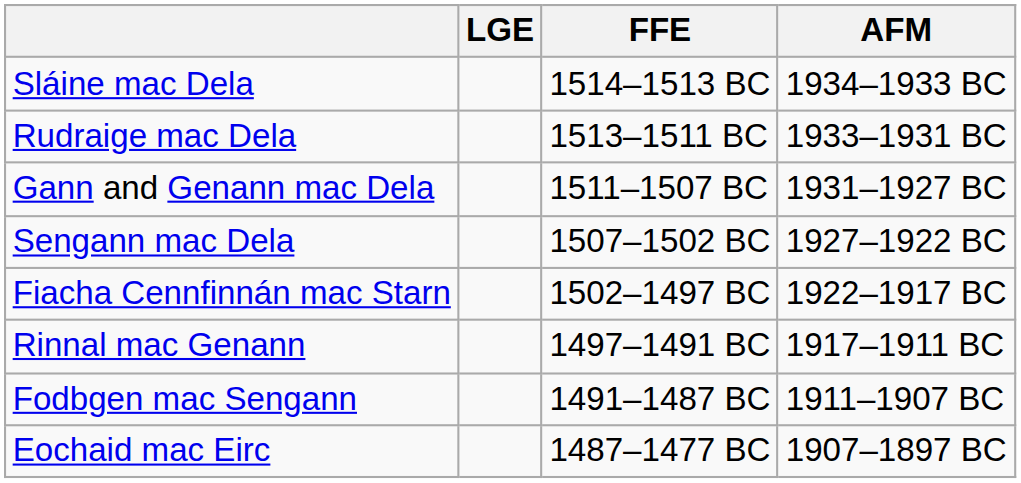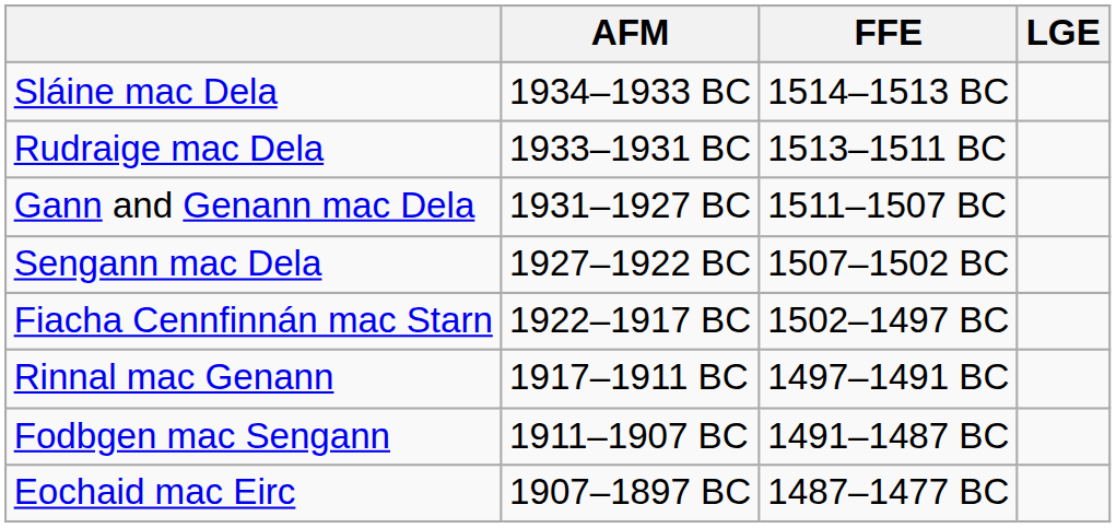 <table class="wikitable">
 <tr>
 <th bgcolor="#E9967A"></th>
+<th bgcolor="#E9967A"><strong>AFM</strong></th>
+<th bgcolor="#E9967A"><strong>FFE</strong></th>
 <th bgcolor="#E9967A"><strong>LGE</strong></th>
-<th bgcolor="#E9967A"><strong>FFE</strong></th>
-<th bgcolor="#E9967A"><strong>AFM</strong></th>
 </tr>
 <tr>
 <td><a href='#'>Sláine mac Dela</a></td>
+<td>1934–1933 BC</td>
+<td>1514–1513 BC</td>
 <td> </td>
-<td>1514–1513 BC</td>
-<td>1934–1933 BC</td>
 </tr>
 <tr>
 <td><a href='#'>Rudraige mac Dela</a></td>
+<td>1933–1931 BC</td>
+<td>1513–1511 BC</td>
 <td> </td>
-<td>1513–1511 BC</td>
-<td>1933–1931 BC</td>
 </tr>
 <tr>
 <td><a href='#'>Gann</a> and <a href='#'>Genann mac Dela</a></td>
+<td>1931–1927 BC</td>
+<td>1511–1507 BC</td>
 <td> </td>
-<td>1511–1507 BC</td>
-<td>1931–1927 BC</td>
 </tr>
 <tr>
 <td><a href='#'>Sengann mac Dela</a></td>
+<td>1927–1922 BC</td>
+<td>1507–1502 BC</td>
 <td> </td>
-<td>1507–1502 BC</td>
-<td>1927–1922 BC</td>
 </tr>
 <tr>
 <td><a href='#'>Fiacha Cennfinnán mac Starn</a></td>
+<td>1922–1917 BC</td>
+<td>1502–1497 BC</td>
 <td> </td>
-<td>1502–1497 BC</td>
-<td>1922–1917 BC</td>
 </tr>
 <tr>
 <td><a href='#'>Rinnal mac Genann</a></td>
+<td>1917–1911 BC</td>
+<td>1497–1491 BC</td>
 <td> </td>
-<td>1497–1491 BC</td>
-<td>1917–1911 BC</td>
 </tr>
 <tr>
 <td><a href='#'>Fodbgen mac Sengann</a></td>
+<td>1911–1907 BC</td>
+<td>1491–1487 BC</td>
 <td> </td>
-<td>1491–1487 BC</td>
-<td>1911–1907 BC</td>
 </tr>
 <tr>
 <td><a href='#'>Eochaid mac Eirc</a></td>
+<td>1907–1897 BC</td>
+<td>1487–1477 BC</td>
 <td> </td>
-<td>1487–1477 BC</td>
-<td>1907–1897 BC</td>
 </tr>
 </table>
